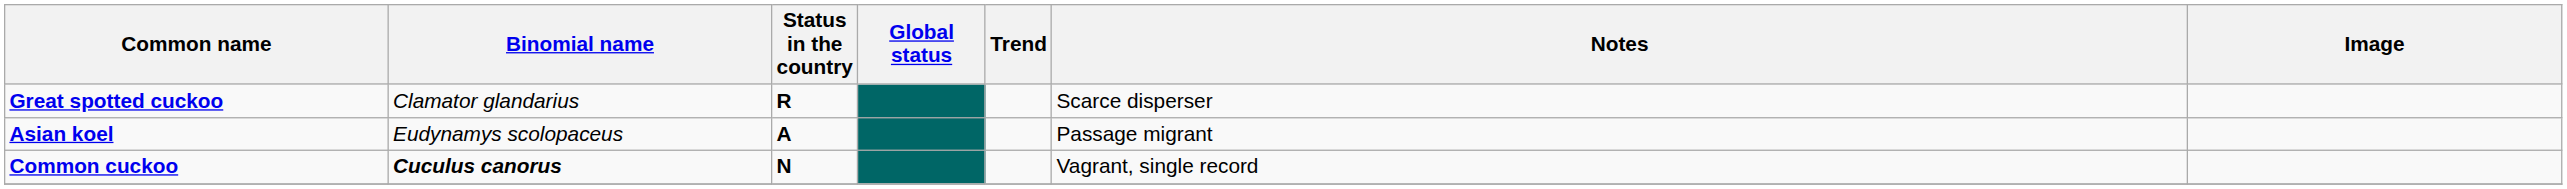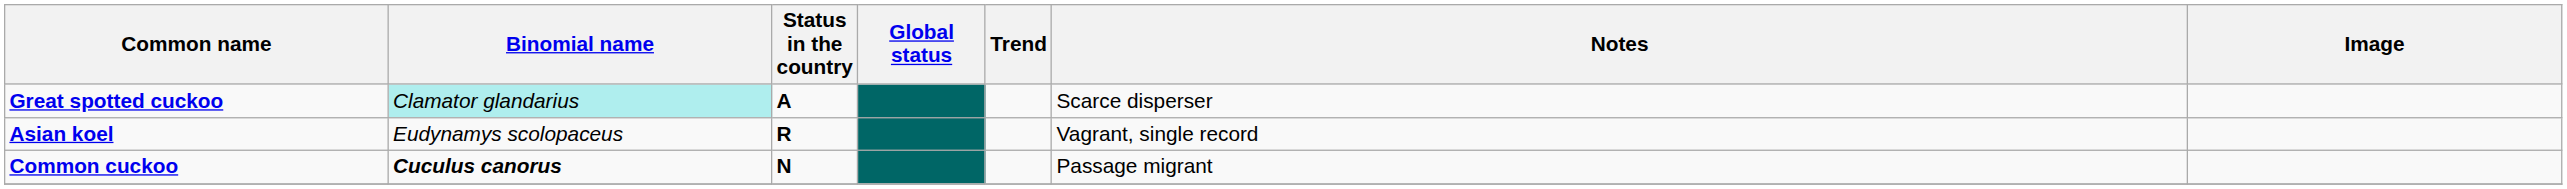 <table class="wikitable sortable">
 <tr>
 <th width="15%">Common name</th>
 <th width="15%"><a href='#'>Binomial name</a></th>
 <th data-sort-type="number" width="1%">Status in the country</th>
 <th width="5%"><a href='#'>Global status</a></th>
 <th width="1%">Trend</th>
 <th class="unsortable">Notes</th>
 <th class="unsortable">Image</th>
 </tr>
 <tr>
 <td><strong><a href='#'>Great spotted cuckoo</a></strong></td>
-<td><em>Clamator glandarius</em></td>
-<td><strong>R</strong></td>
+<td style="background: paleturquoise;"><em>Clamator glandarius</em></td>
+<td><strong>A</strong></td>
 <td align=center style="background: #006666"></td>
 <td align=center></td>
 <td>Scarce disperser</td>
 <td></td>
 </tr>
 <tr>
 <td><strong><a href='#'>Asian koel</a></strong></td>
 <td><em>Eudynamys scolopaceus</em></td>
-<td><strong>A</strong></td>
+<td><strong>R</strong></td>
 <td align=center style="background: #006666"></td>
 <td align=center></td>
-<td>Passage migrant</td>
+<td>Vagrant, single record</td>
 <td></td>
 </tr>
 <tr>
 <td><strong><a href='#'>Common cuckoo</a></strong></td>
 <td><strong><em>Cuculus canorus</em></strong></td>
 <td><strong>N</strong></td>
 <td align=center style="background: #006666"></td>
 <td align=center></td>
-<td>Vagrant, single record</td>
+<td>Passage migrant</td>
 <td></td>
 </tr>
 <tr>
 </tr>
 </table>
